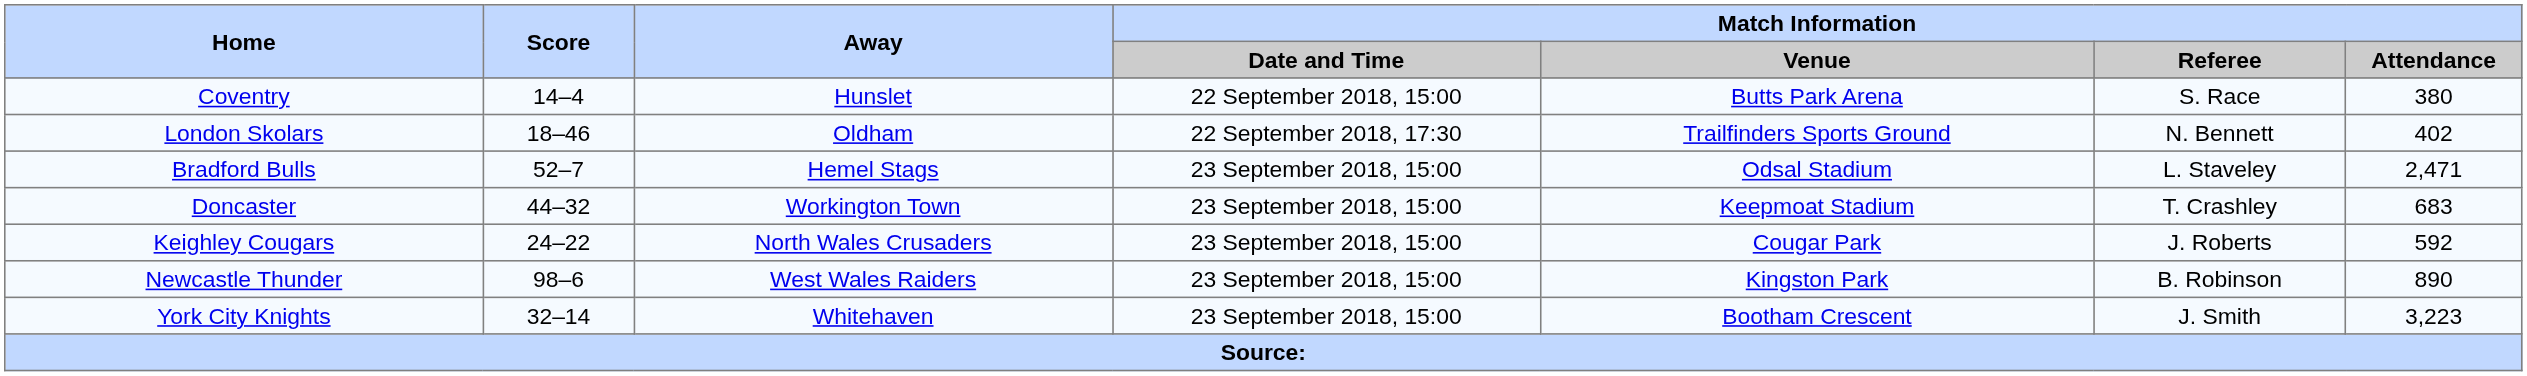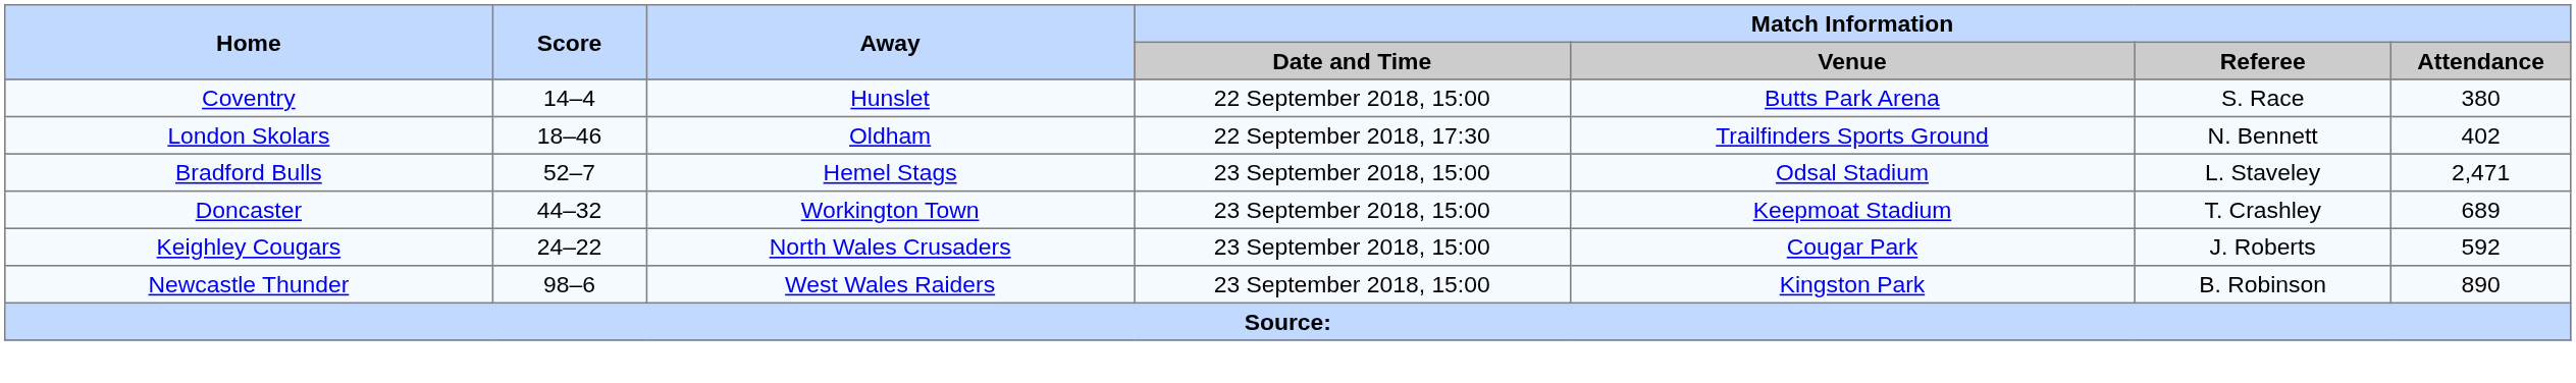 <table border=1 style="border-collapse:collapse; font-size:90%; text-align:center;" cellpadding=3 cellspacing=0 width=100%>
 <tr bgcolor=#C1D8FF>
 <th rowspan=2 width=19%>Home</th>
 <th rowspan=2 width=6%>Score</th>
 <th rowspan=2 width=19%>Away</th>
 <th colspan=4>Match Information</th>
 </tr>
 <tr bgcolor=#CCCCCC>
 <th width=17%>Date and Time</th>
 <th width=22%>Venue</th>
 <th width=10%>Referee</th>
 <th width=7%>Attendance</th>
 </tr>
 <tr bgcolor=#F5FAFF>
 <td> <a href='#'>Coventry</a></td>
 <td>14–4</td>
 <td> <a href='#'>Hunslet</a></td>
 <td>22 September 2018, 15:00</td>
 <td><a href='#'>Butts Park Arena</a></td>
 <td>S. Race</td>
 <td>380</td>
 </tr>
 <tr bgcolor=#F5FAFF>
 <td> <a href='#'>London Skolars</a></td>
 <td>18–46</td>
 <td> <a href='#'>Oldham</a></td>
 <td>22 September 2018, 17:30</td>
 <td><a href='#'>Trailfinders Sports Ground</a></td>
 <td>N. Bennett</td>
 <td>402</td>
 </tr>
 <tr bgcolor=#F5FAFF>
 <td> <a href='#'>Bradford Bulls</a></td>
 <td>52–7</td>
 <td> <a href='#'>Hemel Stags</a></td>
 <td>23 September 2018, 15:00</td>
 <td><a href='#'>Odsal Stadium</a></td>
 <td>L. Staveley</td>
 <td>2,471</td>
 </tr>
 <tr bgcolor=#F5FAFF>
 <td> <a href='#'>Doncaster</a></td>
 <td>44–32</td>
 <td> <a href='#'>Workington Town</a></td>
 <td>23 September 2018, 15:00</td>
 <td><a href='#'>Keepmoat Stadium</a></td>
 <td>T. Crashley</td>
-<td>683</td>
+<td>689</td>
 </tr>
 <tr bgcolor=#F5FAFF>
 <td> <a href='#'>Keighley Cougars</a></td>
 <td>24–22</td>
 <td> <a href='#'>North Wales Crusaders</a></td>
 <td>23 September 2018, 15:00</td>
 <td><a href='#'>Cougar Park</a></td>
 <td>J. Roberts</td>
 <td>592</td>
 </tr>
 <tr bgcolor=#F5FAFF>
 <td> <a href='#'>Newcastle Thunder</a></td>
 <td>98–6</td>
 <td> <a href='#'>West Wales Raiders</a></td>
 <td>23 September 2018, 15:00</td>
 <td><a href='#'>Kingston Park</a></td>
 <td>B. Robinson</td>
 <td>890</td>
 </tr>
-<tr bgcolor=#F5FAFF>
-<td> <a href='#'>York City Knights</a></td>
-<td>32–14</td>
-<td> <a href='#'>Whitehaven</a></td>
-<td>23 September 2018, 15:00</td>
-<td><a href='#'>Bootham Crescent</a></td>
-<td>J. Smith</td>
-<td>3,223</td>
-</tr>
 <tr bgcolor=#C1D8FF>
 <th colspan=7>Source:</th>
 </tr>
 </table>
